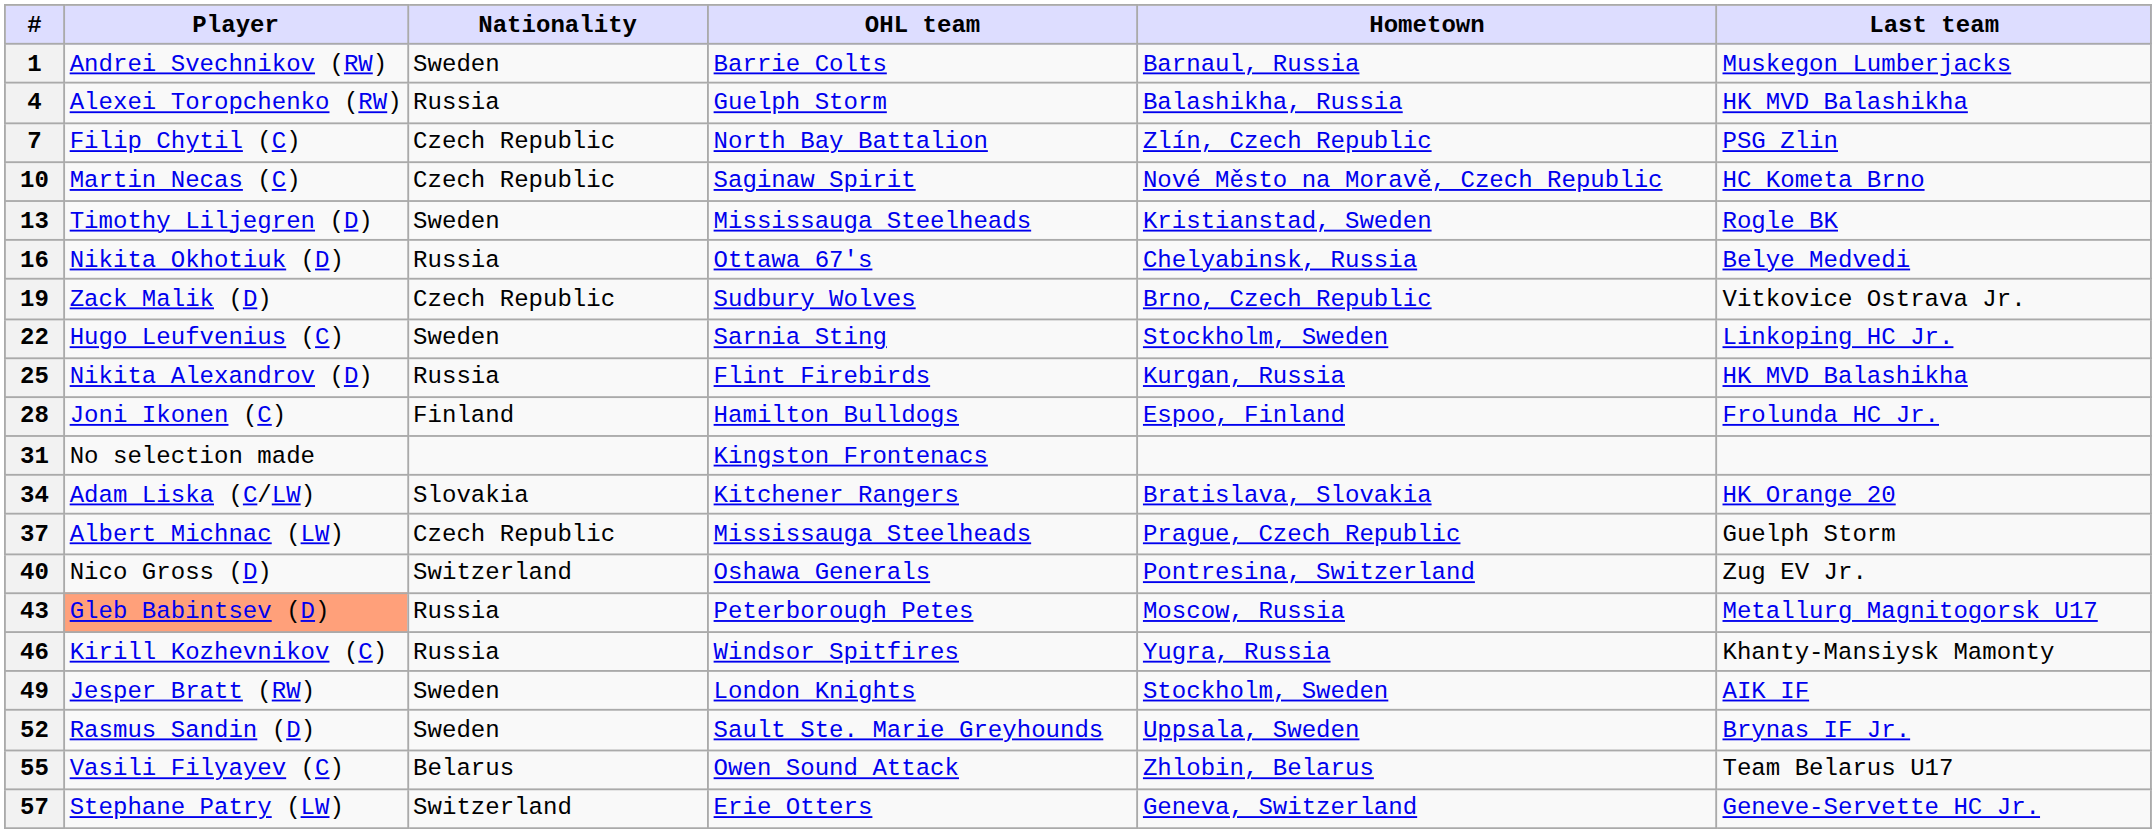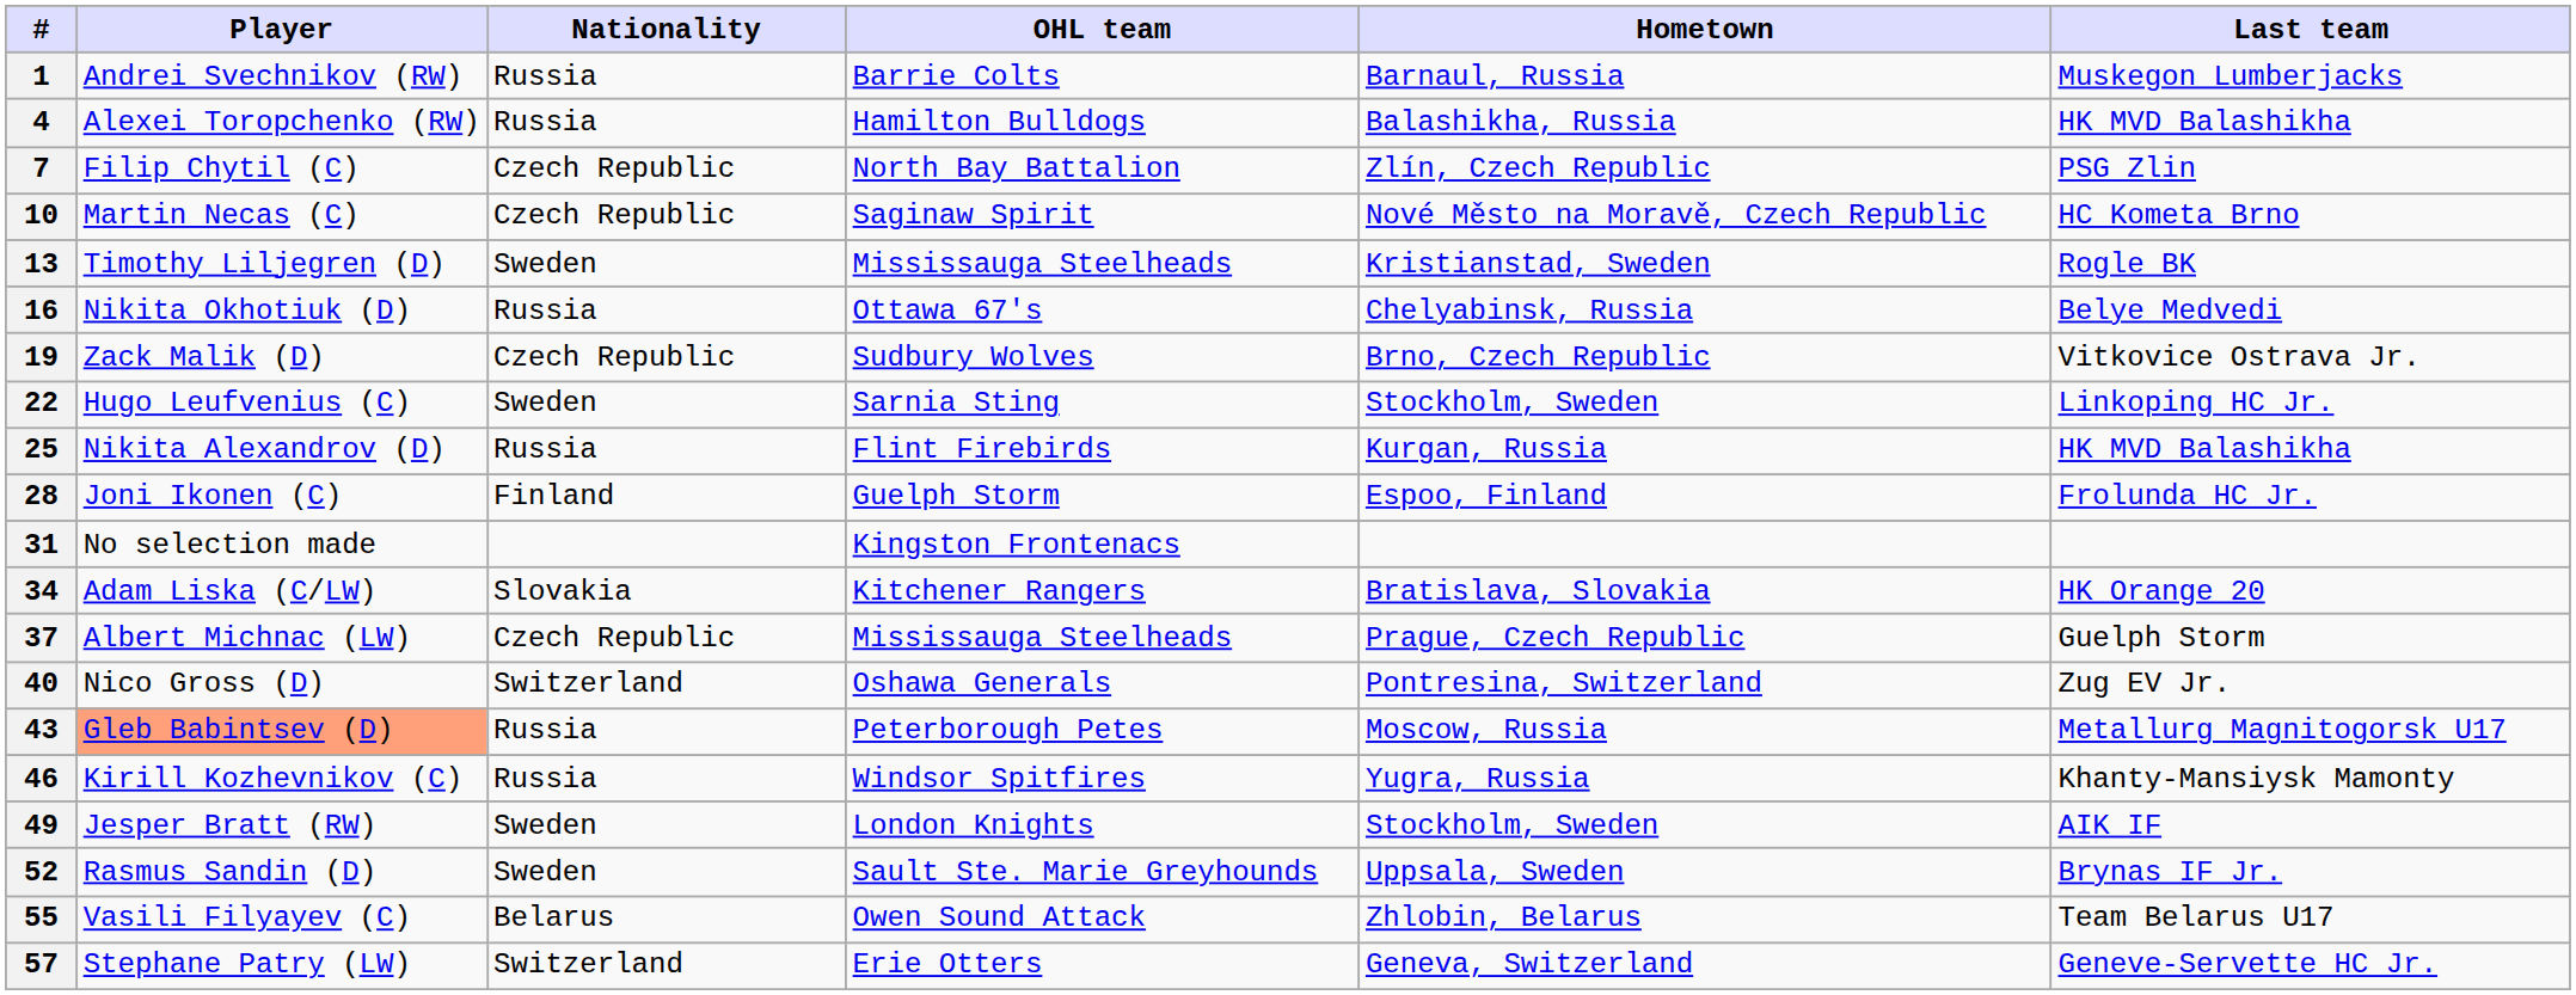 <table class="wikitable">
 <tr>
 <th style="background:#ddf; width:2.75%;">#</th>
 <th style="background:#ddf; width:16.0%;">Player</th>
 <th style="background:#ddf; width:14.0%;">Nationality</th>
 <th style="background:#ddf; width:20.0%;">OHL team</th>
 <th style="background:#ddf; width:27.0%;">Hometown</th>
 <th style="background:#ddf; width:100.0%;">Last team</th>
 </tr>
 <tr>
 <th>1</th>
 <td><a href='#'>Andrei Svechnikov</a> (<a href='#'>RW</a>)</td>
-<td> Sweden</td>
+<td> Russia</td>
 <td><a href='#'>Barrie Colts</a></td>
 <td><a href='#'>Barnaul, Russia</a></td>
 <td><a href='#'>Muskegon Lumberjacks</a></td>
 </tr>
 <tr>
 <th>4</th>
 <td><a href='#'>Alexei Toropchenko</a> (<a href='#'>RW</a>)</td>
 <td> Russia</td>
-<td><a href='#'>Guelph Storm</a></td>
+<td><a href='#'>Hamilton Bulldogs</a></td>
 <td><a href='#'>Balashikha, Russia</a></td>
 <td><a href='#'>HK MVD Balashikha</a></td>
 </tr>
 <tr>
 <th>7</th>
 <td><a href='#'>Filip Chytil</a> (<a href='#'>C</a>)</td>
 <td> Czech Republic</td>
 <td><a href='#'>North Bay Battalion</a></td>
 <td><a href='#'>Zlín, Czech Republic</a></td>
 <td><a href='#'>PSG Zlin</a></td>
 </tr>
 <tr>
 <th>10</th>
 <td><a href='#'>Martin Necas</a> (<a href='#'>C</a>)</td>
 <td> Czech Republic</td>
 <td><a href='#'>Saginaw Spirit</a></td>
 <td><a href='#'>Nové Město na Moravě, Czech Republic</a></td>
 <td><a href='#'>HC Kometa Brno</a></td>
 </tr>
 <tr>
 <th>13</th>
 <td><a href='#'>Timothy Liljegren</a> (<a href='#'>D</a>)</td>
 <td> Sweden</td>
 <td><a href='#'>Mississauga Steelheads</a></td>
 <td><a href='#'>Kristianstad, Sweden</a></td>
 <td><a href='#'>Rogle BK</a></td>
 </tr>
 <tr>
 <th>16</th>
 <td><a href='#'>Nikita Okhotiuk</a> (<a href='#'>D</a>)</td>
 <td> Russia</td>
 <td><a href='#'>Ottawa 67's</a></td>
 <td><a href='#'>Chelyabinsk, Russia</a></td>
 <td><a href='#'>Belye Medvedi</a></td>
 </tr>
 <tr>
 <th>19</th>
 <td><a href='#'>Zack Malik</a> (<a href='#'>D</a>)</td>
 <td> Czech Republic</td>
 <td><a href='#'>Sudbury Wolves</a></td>
 <td><a href='#'>Brno, Czech Republic</a></td>
 <td>Vitkovice Ostrava Jr.</td>
 </tr>
 <tr>
 <th>22</th>
 <td><a href='#'>Hugo Leufvenius</a> (<a href='#'>C</a>)</td>
 <td> Sweden</td>
 <td><a href='#'>Sarnia Sting</a></td>
 <td><a href='#'>Stockholm, Sweden</a></td>
 <td><a href='#'>Linkoping HC Jr.</a></td>
 </tr>
 <tr>
 <th>25</th>
 <td><a href='#'>Nikita Alexandrov</a> (<a href='#'>D</a>)</td>
 <td> Russia</td>
 <td><a href='#'>Flint Firebirds</a></td>
 <td><a href='#'>Kurgan, Russia</a></td>
 <td><a href='#'>HK MVD Balashikha</a></td>
 </tr>
 <tr>
 <th>28</th>
 <td><a href='#'>Joni Ikonen</a> (<a href='#'>C</a>)</td>
 <td> Finland</td>
-<td><a href='#'>Hamilton Bulldogs</a></td>
+<td><a href='#'>Guelph Storm</a></td>
 <td><a href='#'>Espoo, Finland</a></td>
 <td><a href='#'>Frolunda HC Jr.</a></td>
 </tr>
 <tr>
 <th>31</th>
 <td>No selection made</td>
 <td></td>
 <td><a href='#'>Kingston Frontenacs</a></td>
 <td></td>
 <td></td>
 </tr>
 <tr>
 <th>34</th>
 <td><a href='#'>Adam Liska</a> (<a href='#'>C</a>/<a href='#'>LW</a>)</td>
 <td> Slovakia</td>
 <td><a href='#'>Kitchener Rangers</a></td>
 <td><a href='#'>Bratislava, Slovakia</a></td>
 <td><a href='#'>HK Orange 20</a></td>
 </tr>
 <tr>
 <th>37</th>
 <td><a href='#'>Albert Michnac</a> (<a href='#'>LW</a>)</td>
 <td> Czech Republic</td>
 <td><a href='#'>Mississauga Steelheads</a></td>
 <td><a href='#'>Prague, Czech Republic</a></td>
 <td>Guelph Storm</td>
 </tr>
 <tr>
 <th>40</th>
 <td>Nico Gross (<a href='#'>D</a>)</td>
 <td> Switzerland</td>
 <td><a href='#'>Oshawa Generals</a></td>
 <td><a href='#'>Pontresina, Switzerland</a></td>
 <td>Zug EV Jr.</td>
 </tr>
 <tr>
 <th>43</th>
 <td style="background: lightsalmon;"><a href='#'>Gleb Babintsev</a> (<a href='#'>D</a>)</td>
 <td> Russia</td>
 <td><a href='#'>Peterborough Petes</a></td>
 <td><a href='#'>Moscow, Russia</a></td>
 <td><a href='#'> Metallurg Magnitogorsk U17</a></td>
 </tr>
 <tr>
 <th>46</th>
 <td><a href='#'>Kirill Kozhevnikov</a> (<a href='#'>C</a>)</td>
 <td> Russia</td>
 <td><a href='#'>Windsor Spitfires</a></td>
 <td><a href='#'>Yugra, Russia</a></td>
 <td>Khanty-Mansiysk Mamonty</td>
 </tr>
 <tr>
 <th>49</th>
 <td><a href='#'>Jesper Bratt</a> (<a href='#'>RW</a>)</td>
 <td> Sweden</td>
 <td><a href='#'>London Knights</a></td>
 <td><a href='#'>Stockholm, Sweden</a></td>
 <td><a href='#'>AIK IF</a></td>
 </tr>
 <tr>
 <th>52</th>
 <td><a href='#'>Rasmus Sandin</a> (<a href='#'>D</a>)</td>
 <td> Sweden</td>
 <td><a href='#'>Sault Ste. Marie Greyhounds</a></td>
 <td><a href='#'>Uppsala, Sweden</a></td>
 <td><a href='#'>Brynas IF Jr.</a></td>
 </tr>
 <tr>
 <th>55</th>
 <td><a href='#'>Vasili Filyayev</a> (<a href='#'>C</a>)</td>
 <td> Belarus</td>
 <td><a href='#'>Owen Sound Attack</a></td>
 <td><a href='#'>Zhlobin, Belarus</a></td>
 <td>Team Belarus U17</td>
 </tr>
 <tr>
 <th>57</th>
 <td><a href='#'>Stephane Patry</a> (<a href='#'>LW</a>)</td>
 <td> Switzerland</td>
 <td><a href='#'>Erie Otters</a></td>
 <td><a href='#'>Geneva, Switzerland</a></td>
 <td><a href='#'>Geneve-Servette HC Jr.</a></td>
 </tr>
 </table>
